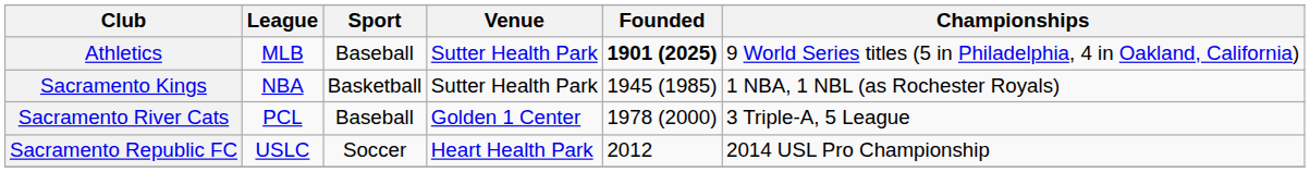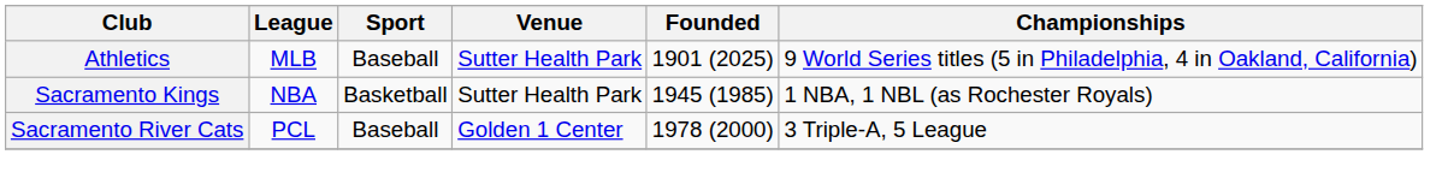 <table class="wikitable sortable">
 <tr>
 </tr>
 <tr>
 <th scope="col">Club</th>
 <th scope="col">League</th>
 <th scope="col">Sport</th>
 <th scope="col">Venue</th>
 <th scope="col">Founded</th>
 <th scope="col">Championships</th>
 </tr>
 <tr>
 <th scope="row" style="font-weight: normal; text-align: center;"><a href='#'>Athletics</a></th>
 <td align=center><a href='#'>MLB</a></td>
 <td align=center>Baseball</td>
 <td><a href='#'>Sutter Health Park</a></td>
-<td><strong>1901 (2025)</strong></td>
+<td>1901 (2025)</td>
 <td>9 <a href='#'>World Series</a> titles (5 in <a href='#'>Philadelphia</a>, 4 in <a href='#'>Oakland, California</a>)</td>
 </tr>
 <tr>
 <th scope="row" style="font-weight: normal; text-align: center;"><a href='#'>Sacramento Kings</a></th>
 <td align=center><a href='#'>NBA</a></td>
 <td align=center>Basketball</td>
 <td>Sutter Health Park</td>
 <td>1945 (1985)</td>
 <td>1 NBA, 1 NBL (as Rochester Royals)</td>
 </tr>
 <tr>
 <th scope="row" style="font-weight: normal; text-align: center;"><a href='#'>Sacramento River Cats</a></th>
 <td align=center><a href='#'>PCL</a></td>
 <td align=center>Baseball</td>
 <td><a href='#'>Golden 1 Center</a></td>
 <td>1978 (2000)</td>
 <td>3 Triple-A, 5 League</td>
 </tr>
 <tr>
-<th scope="row" style="font-weight: normal; text-align: center;"><a href='#'>Sacramento Republic FC</a></th>
-<td align=center><a href='#'>USLC</a></td>
-<td align=center>Soccer</td>
-<td><a href='#'>Heart Health Park</a></td>
-<td>2012</td>
-<td>2014 USL Pro Championship</td>
-</tr>
-<tr>
 </tr>
 </table>
